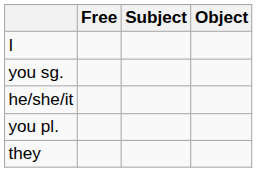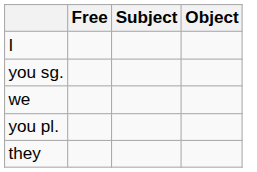 <table class="wikitable">
 <tr>
 <th></th>
 <th>Free</th>
 <th>Subject</th>
 <th>Object</th>
 </tr>
 <tr>
 <td>I</td>
 <td></td>
 <td></td>
 <td></td>
 </tr>
 <tr>
 <td>you sg.</td>
 <td></td>
 <td></td>
 <td></td>
 </tr>
 <tr>
-<td>he/she/it</td>
+<td>we</td>
 <td></td>
 <td></td>
 <td></td>
 </tr>
 <tr>
 <td>you pl.</td>
 <td></td>
 <td></td>
 <td></td>
 </tr>
 <tr>
 <td>they</td>
 <td></td>
 <td></td>
 <td></td>
 </tr>
 </table>
